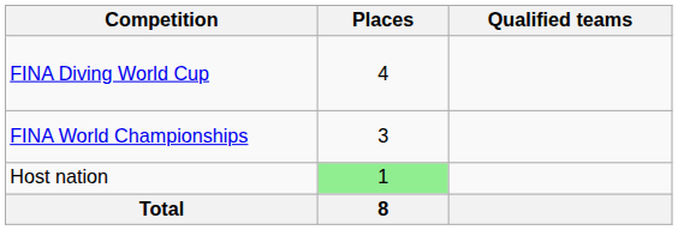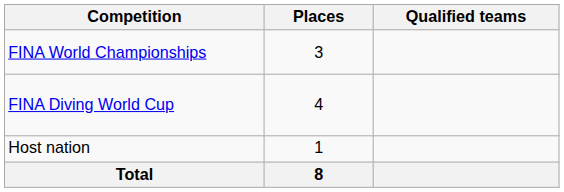 <table class="wikitable" width=550>
 <tr>
 <th width=250>Competition</th>
 <th width=100>Places</th>
 <th>Qualified teams</th>
 </tr>
 <tr>
+<td><a href='#'>FINA World Championships</a></td>
+<td align=center>3</td>
+<td><br><br></td>
+</tr>
+<tr>
 <td><a href='#'>FINA Diving World Cup</a></td>
 <td align=center>4</td>
 <td><br><br><br></td>
 </tr>
 <tr>
-<td><a href='#'>FINA World Championships</a></td>
-<td align=center>3</td>
-<td><br><br></td>
-</tr>
-<tr>
 <td>Host nation</td>
-<td align=center style="background: lightgreen;">1</td>
+<td align=center>1</td>
 <td></td>
 </tr>
 <tr>
 <th>Total</th>
 <th>8</th>
 <th></th>
 </tr>
 </table>
